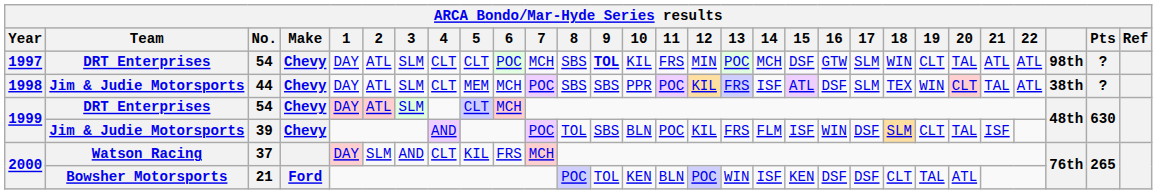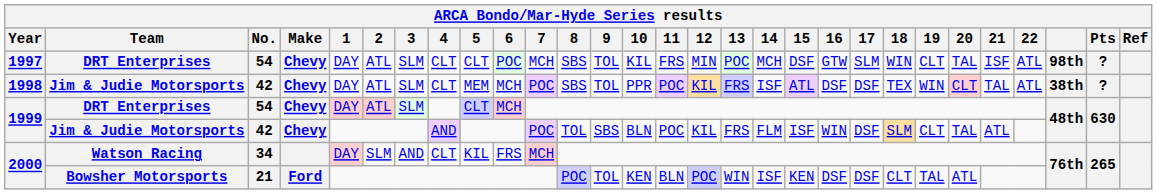 <table class="wikitable" style="text-align:center; font-size:75%">
 <tr>
 <th colspan=29><a href='#'>ARCA Bondo/Mar-Hyde Series</a> results</th>
 </tr>
 <tr>
 <th>Year</th>
 <th>Team</th>
 <th>No.</th>
 <th>Make</th>
 <th>1</th>
 <th>2</th>
 <th>3</th>
 <th>4</th>
 <th>5</th>
 <th>6</th>
 <th>7</th>
 <th>8</th>
 <th>9</th>
 <th>10</th>
 <th>11</th>
 <th>12</th>
 <th>13</th>
 <th>14</th>
 <th>15</th>
 <th>16</th>
 <th>17</th>
 <th>18</th>
 <th>19</th>
 <th>20</th>
 <th>21</th>
 <th>22</th>
 <th></th>
 <th>Pts</th>
 <th>Ref</th>
 </tr>
 <tr>
 <th><a href='#'>1997</a></th>
 <th><a href='#'>DRT Enterprises</a></th>
 <th>54</th>
 <th><a href='#'>Chevy</a></th>
 <td><a href='#'>DAY</a></td>
 <td><a href='#'>ATL</a></td>
 <td><a href='#'>SLM</a></td>
 <td><a href='#'>CLT</a></td>
 <td><a href='#'>CLT</a></td>
 <td style="background:#DFFFDF;"><a href='#'>POC</a><br></td>
 <td><a href='#'>MCH</a></td>
 <td><a href='#'>SBS</a></td>
-<td><strong><a href='#'>TOL</a></strong></td>
+<td><a href='#'>TOL</a></td>
 <td><a href='#'>KIL</a></td>
 <td><a href='#'>FRS</a></td>
 <td><a href='#'>MIN</a></td>
 <td style="background:#DFFFDF;"><a href='#'>POC</a><br></td>
 <td><a href='#'>MCH</a></td>
 <td><a href='#'>DSF</a></td>
 <td><a href='#'>GTW</a></td>
 <td><a href='#'>SLM</a></td>
 <td><a href='#'>WIN</a></td>
 <td><a href='#'>CLT</a></td>
 <td><a href='#'>TAL</a></td>
-<td><a href='#'>ATL</a></td>
+<td><a href='#'>ISF</a></td>
 <td><a href='#'>ATL</a></td>
 <th>98th</th>
 <th>?</th>
 <th></th>
 </tr>
 <tr>
 <th><a href='#'>1998</a></th>
 <th><a href='#'>Jim & Judie Motorsports</a></th>
-<th>44</th>
+<th>42</th>
 <th><a href='#'>Chevy</a></th>
 <td><a href='#'>DAY</a></td>
 <td><a href='#'>ATL</a></td>
 <td><a href='#'>SLM</a></td>
 <td><a href='#'>CLT</a></td>
 <td><a href='#'>MEM</a></td>
 <td><a href='#'>MCH</a></td>
 <td style="background:#EFCFFF;"><a href='#'>POC</a><br></td>
 <td><a href='#'>SBS</a></td>
-<td><a href='#'>SBS</a></td>
+<td><a href='#'>TOL</a></td>
 <td><a href='#'>PPR</a></td>
 <td style="background:#EFCFFF;"><a href='#'>POC</a><br></td>
 <td style="background:#FFDF9F;"><a href='#'>KIL</a><br></td>
 <td style="background:#CFCFFF;"><a href='#'>FRS</a><br></td>
 <td><a href='#'>ISF</a></td>
 <td style="background:#EFCFFF;"><a href='#'>ATL</a><br></td>
 <td><a href='#'>DSF</a></td>
-<td><a href='#'>SLM</a></td>
+<td><a href='#'>DSF</a></td>
 <td><a href='#'>TEX</a></td>
 <td><a href='#'>WIN</a></td>
 <td style="background:#FFCFCF;"><a href='#'>CLT</a><br></td>
 <td><a href='#'>TAL</a></td>
 <td><a href='#'>ATL</a></td>
 <th>38th</th>
 <th>?</th>
 <th></th>
 </tr>
 <tr>
 <th rowspan=2><a href='#'>1999</a></th>
 <th><a href='#'>DRT Enterprises</a></th>
 <th>54</th>
 <th><a href='#'>Chevy</a></th>
 <td style="background:#FFCFCF;"><a href='#'>DAY</a><br></td>
 <td style="background:#FFCFCF;"><a href='#'>ATL</a><br></td>
 <td style="background:#DFFFDF;"><a href='#'>SLM</a><br></td>
 <td></td>
 <td style="background:#CFCFFF;"><a href='#'>CLT</a><br></td>
 <td style="background:#FFCFCF;"><a href='#'>MCH</a><br></td>
 <td colspan=16></td>
 <th rowspan=2>48th</th>
 <th rowspan=2>630</th>
 <th rowspan=2></th>
 </tr>
 <tr>
 <th><a href='#'>Jim & Judie Motorsports</a></th>
-<th>39</th>
+<th>42</th>
 <th><a href='#'>Chevy</a></th>
 <td colspan=3></td>
 <td style="background:#EFCFFF;"><a href='#'>AND</a><br></td>
 <td colspan=2></td>
 <td style="background:#EFCFFF;"><a href='#'>POC</a><br></td>
 <td><a href='#'>TOL</a></td>
 <td><a href='#'>SBS</a></td>
 <td><a href='#'>BLN</a></td>
 <td><a href='#'>POC</a></td>
 <td><a href='#'>KIL</a></td>
 <td><a href='#'>FRS</a></td>
 <td><a href='#'>FLM</a></td>
 <td><a href='#'>ISF</a></td>
 <td><a href='#'>WIN</a></td>
 <td><a href='#'>DSF</a></td>
 <td style="background:#FFDF9F;"><a href='#'>SLM</a><br></td>
 <td><a href='#'>CLT</a></td>
 <td><a href='#'>TAL</a></td>
-<td><a href='#'>ISF</a></td>
+<td><a href='#'>ATL</a></td>
 <td></td>
 </tr>
 <tr>
 <th rowspan=2><a href='#'>2000</a></th>
 <th><a href='#'>Watson Racing</a></th>
-<th>37</th>
+<th>34</th>
 <th></th>
 <td style="background:#FFCFCF;"><a href='#'>DAY</a><br></td>
 <td><a href='#'>SLM</a></td>
 <td><a href='#'>AND</a></td>
 <td><a href='#'>CLT</a></td>
 <td><a href='#'>KIL</a></td>
 <td><a href='#'>FRS</a></td>
 <td style="background:#FFCFCF;"><a href='#'>MCH</a><br></td>
 <td colspan=15></td>
 <th rowspan=2>76th</th>
 <th rowspan=2>265</th>
 <th rowspan=2></th>
 </tr>
 <tr>
 <th><a href='#'>Bowsher Motorsports</a></th>
 <th>21</th>
 <th><a href='#'>Ford</a></th>
 <td colspan=7></td>
 <td style="background:#CFCFFF;"><a href='#'>POC</a><br></td>
 <td><a href='#'>TOL</a></td>
 <td><a href='#'>KEN</a></td>
 <td><a href='#'>BLN</a></td>
 <td style="background:#CFCFFF;"><a href='#'>POC</a><br></td>
 <td><a href='#'>WIN</a></td>
 <td><a href='#'>ISF</a></td>
 <td><a href='#'>KEN</a></td>
 <td><a href='#'>DSF</a></td>
 <td><a href='#'>DSF</a></td>
 <td><a href='#'>CLT</a></td>
 <td><a href='#'>TAL</a></td>
 <td><a href='#'>ATL</a></td>
 <td colspan=2></td>
 </tr>
 </table>
